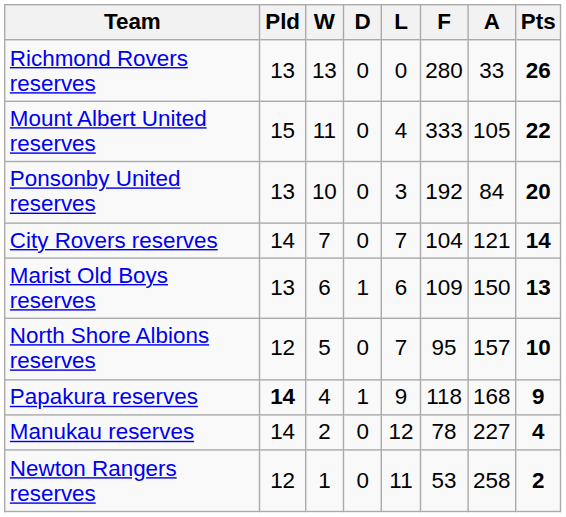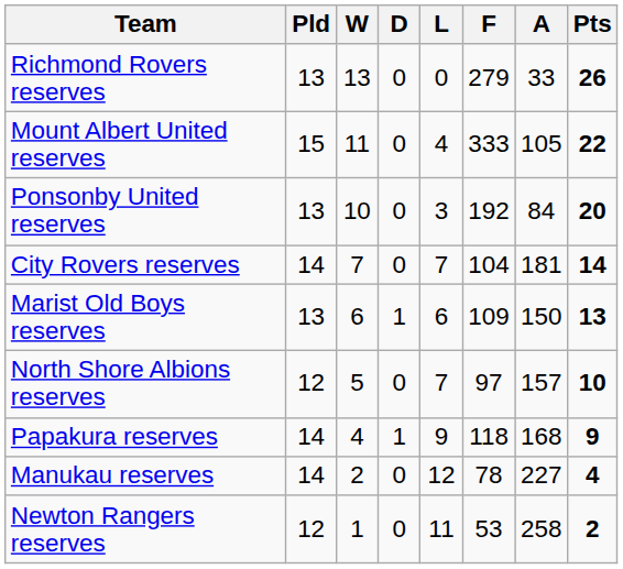 <table class="wikitable" style="text-align:center;">
 <tr>
 <th width=175>Team</th>
 <th width=20 abbr="Played">Pld</th>
 <th width=20 abbr="Won">W</th>
 <th width=20 abbr="Drawn">D</th>
 <th width=20 abbr="Lost">L</th>
 <th width=20 abbr="For">F</th>
 <th width=20 abbr="Against">A</th>
 <th width=20 abbr="Points">Pts</th>
 </tr>
 <tr>
 <td style="text-align:left;"><a href='#'>Richmond Rovers reserves</a></td>
 <td>13</td>
 <td>13</td>
 <td>0</td>
 <td>0</td>
-<td>280</td>
+<td>279</td>
 <td>33</td>
 <td><strong>26</strong></td>
 </tr>
 <tr>
 <td style="text-align:left;"><a href='#'>Mount Albert United reserves</a></td>
 <td>15</td>
 <td>11</td>
 <td>0</td>
 <td>4</td>
 <td>333</td>
 <td>105</td>
 <td><strong>22</strong></td>
 </tr>
 <tr>
 <td style="text-align:left;"><a href='#'>Ponsonby United reserves</a></td>
 <td>13</td>
 <td>10</td>
 <td>0</td>
 <td>3</td>
 <td>192</td>
 <td>84</td>
 <td><strong>20</strong></td>
 </tr>
 <tr>
 <td style="text-align:left;"><a href='#'>City Rovers reserves</a></td>
 <td>14</td>
 <td>7</td>
 <td>0</td>
 <td>7</td>
 <td>104</td>
-<td>121</td>
+<td>181</td>
 <td><strong>14</strong></td>
 </tr>
 <tr>
 <td style="text-align:left;"><a href='#'>Marist Old Boys reserves</a></td>
 <td>13</td>
 <td>6</td>
 <td>1</td>
 <td>6</td>
 <td>109</td>
 <td>150</td>
 <td><strong>13</strong></td>
 </tr>
 <tr>
 <td style="text-align:left;"><a href='#'>North Shore Albions reserves</a></td>
 <td>12</td>
 <td>5</td>
 <td>0</td>
 <td>7</td>
-<td>95</td>
+<td>97</td>
 <td>157</td>
 <td><strong>10</strong></td>
 </tr>
 <tr>
 <td style="text-align:left;"><a href='#'>Papakura reserves</a></td>
-<td><strong>14</strong></td>
+<td>14</td>
 <td>4</td>
 <td>1</td>
 <td>9</td>
 <td>118</td>
 <td>168</td>
 <td><strong>9</strong></td>
 </tr>
 <tr>
 <td style="text-align:left;"><a href='#'>Manukau reserves</a></td>
 <td>14</td>
 <td>2</td>
 <td>0</td>
 <td>12</td>
 <td>78</td>
 <td>227</td>
 <td><strong>4</strong></td>
 </tr>
 <tr>
 <td style="text-align:left;"><a href='#'>Newton Rangers reserves</a></td>
 <td>12</td>
 <td>1</td>
 <td>0</td>
 <td>11</td>
 <td>53</td>
 <td>258</td>
 <td><strong>2</strong></td>
 </tr>
 </table>
